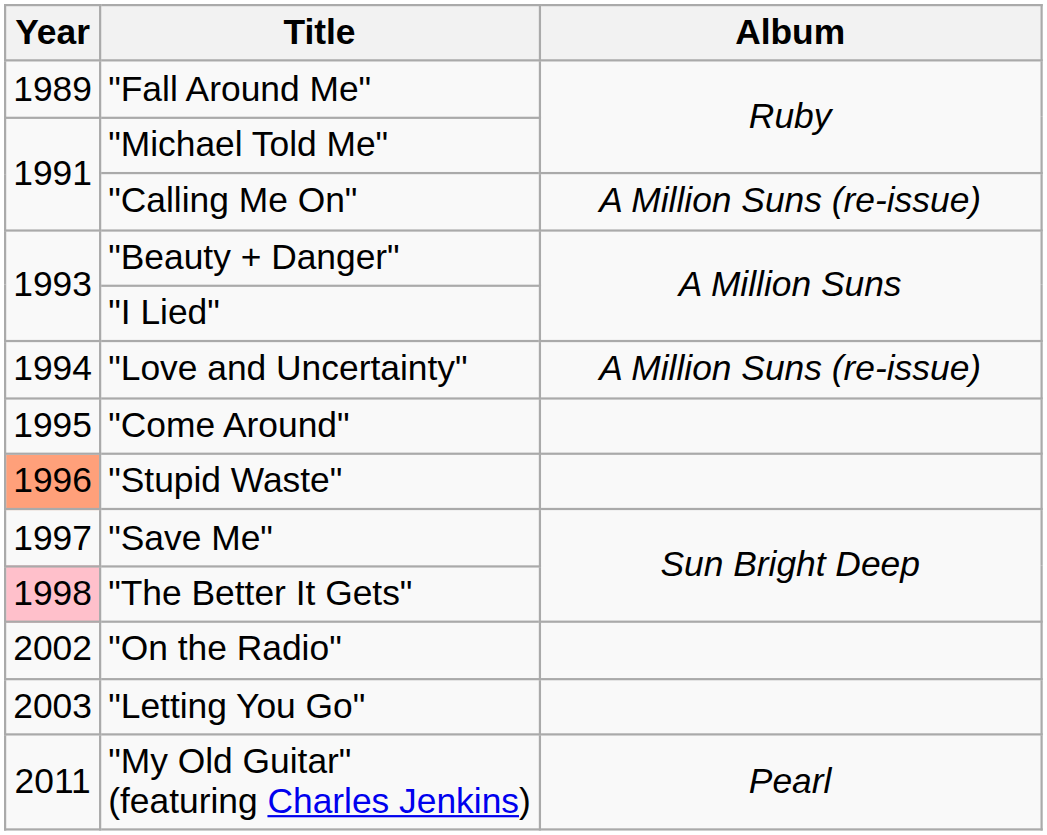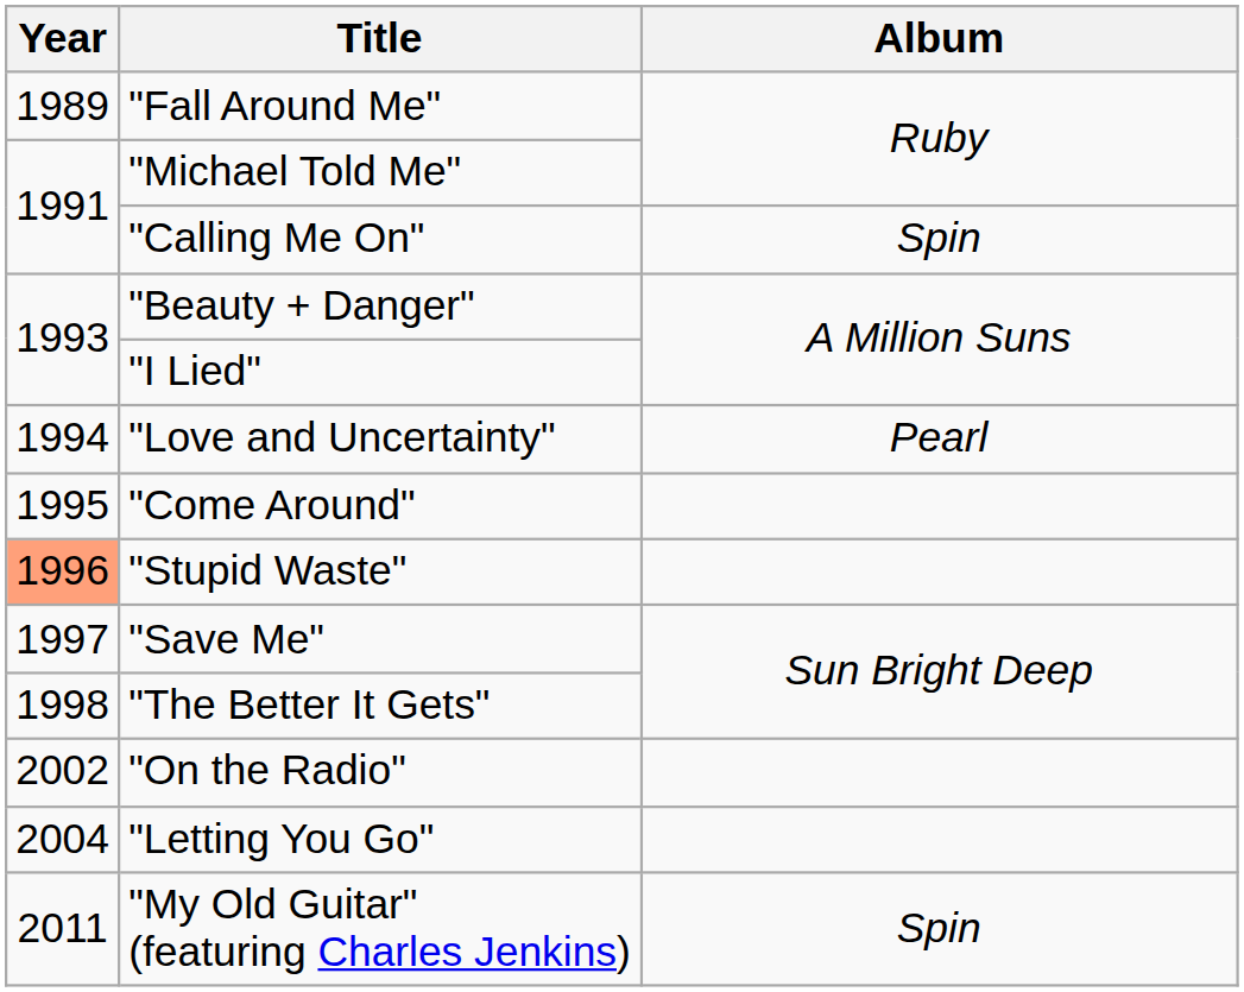 <table class="wikitable" style="text-align:center;">
 <tr>
 <th scope="col">Year</th>
 <th scope="col">Title</th>
 <th scope="col" width="220">Album</th>
 </tr>
 <tr>
 <td>1989</td>
 <td align="left">"Fall Around Me"</td>
 <td rowspan="2"><em>Ruby</em></td>
 </tr>
 <tr>
 <td rowspan="2">1991</td>
 <td align="left">"Michael Told Me"</td>
 </tr>
 <tr>
 <td align="left">"Calling Me On"</td>
-<td><em>A Million Suns (re-issue)</em></td>
+<td><em>Spin</em></td>
 </tr>
 <tr>
 <td rowspan="2">1993</td>
 <td align="left">"Beauty + Danger"</td>
 <td rowspan="2"><em>A Million Suns</em></td>
 </tr>
 <tr>
 <td align="left">"I Lied"</td>
 </tr>
 <tr>
 <td rowspan="1">1994</td>
 <td align="left">"Love and Uncertainty"</td>
-<td><em>A Million Suns (re-issue)</em></td>
+<td><em>Pearl</em></td>
 </tr>
 <tr>
 <td rowspan="1">1995</td>
 <td align="left">"Come Around"</td>
 <td></td>
 </tr>
 <tr>
 <td rowspan="1" style="background: lightsalmon;">1996</td>
 <td align="left">"Stupid Waste"</td>
 <td></td>
 </tr>
 <tr>
 <td rowspan="1">1997</td>
 <td align="left">"Save Me"</td>
 <td rowspan="2"><em>Sun Bright Deep</em></td>
 </tr>
 <tr>
-<td rowspan="1" style="background: pink;">1998</td>
+<td rowspan="1">1998</td>
 <td align="left">"The Better It Gets"</td>
 </tr>
 <tr>
 <td rowspan="1">2002</td>
 <td align="left">"On the Radio"</td>
 <td></td>
 </tr>
 <tr>
-<td rowspan="1">2003</td>
+<td rowspan="1">2004</td>
 <td align="left">"Letting You Go"</td>
 <td></td>
 </tr>
 <tr>
 <td rowspan="1">2011</td>
 <td align="left">"My Old Guitar" <br> (featuring <a href='#'>Charles Jenkins</a>)</td>
-<td><em>Pearl</em></td>
+<td><em>Spin</em></td>
 </tr>
 </table>
